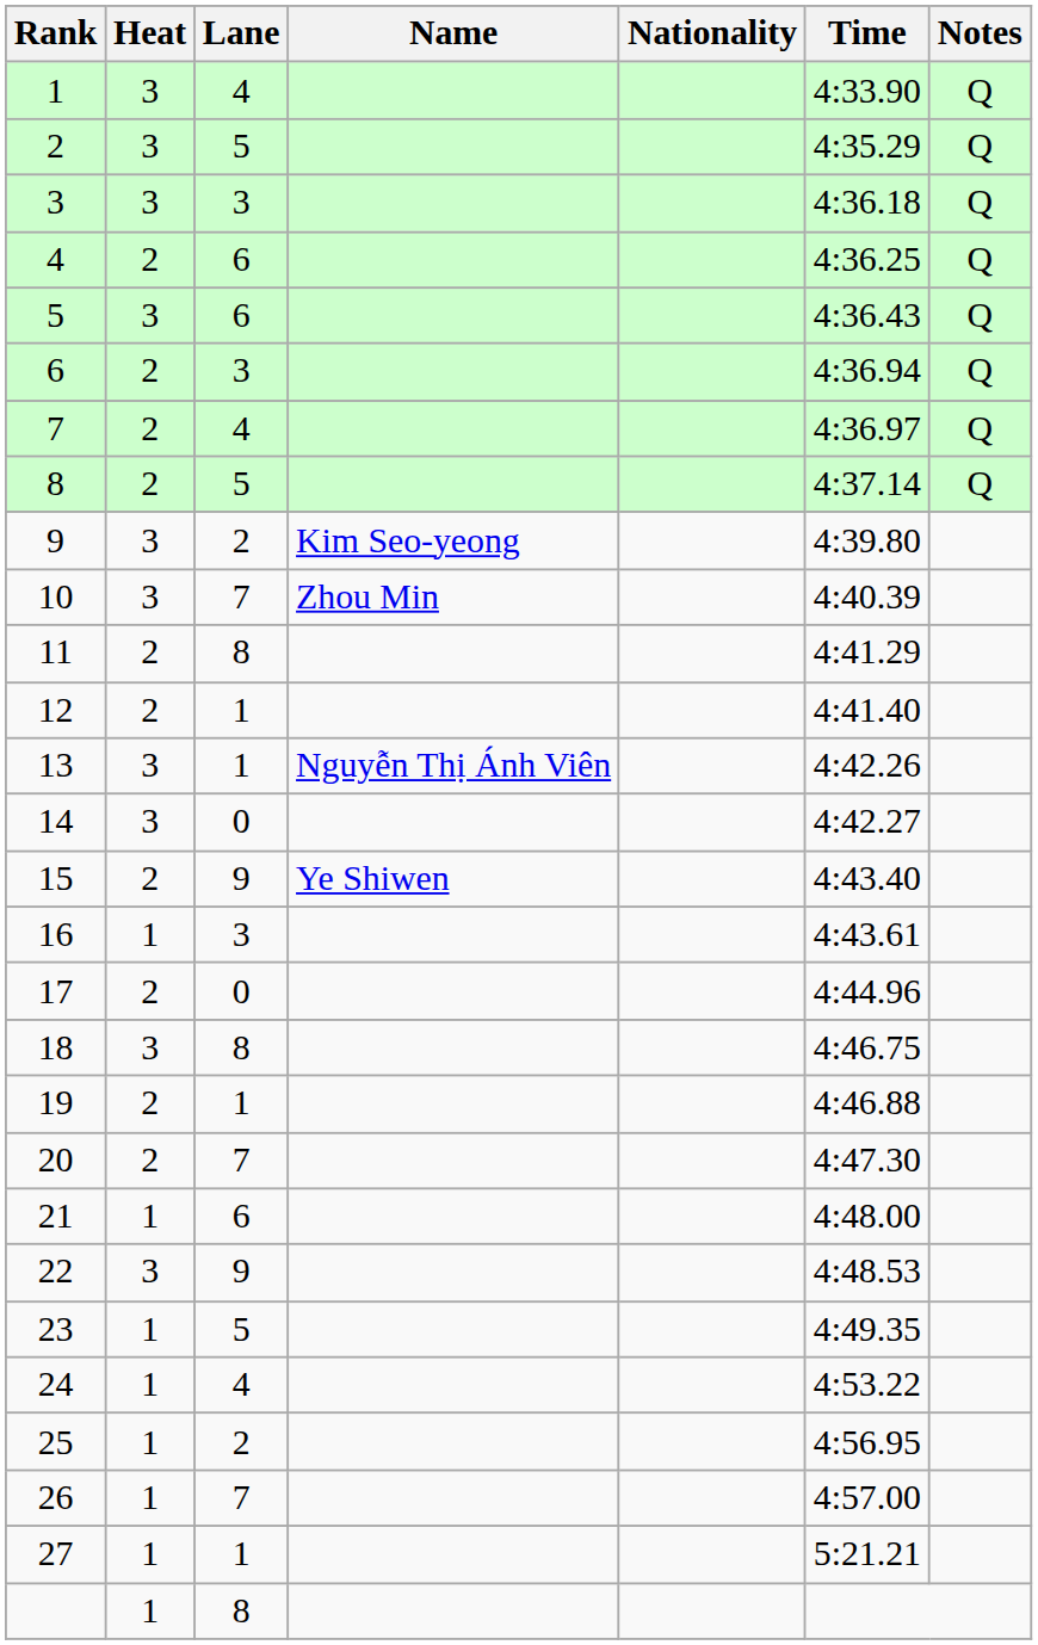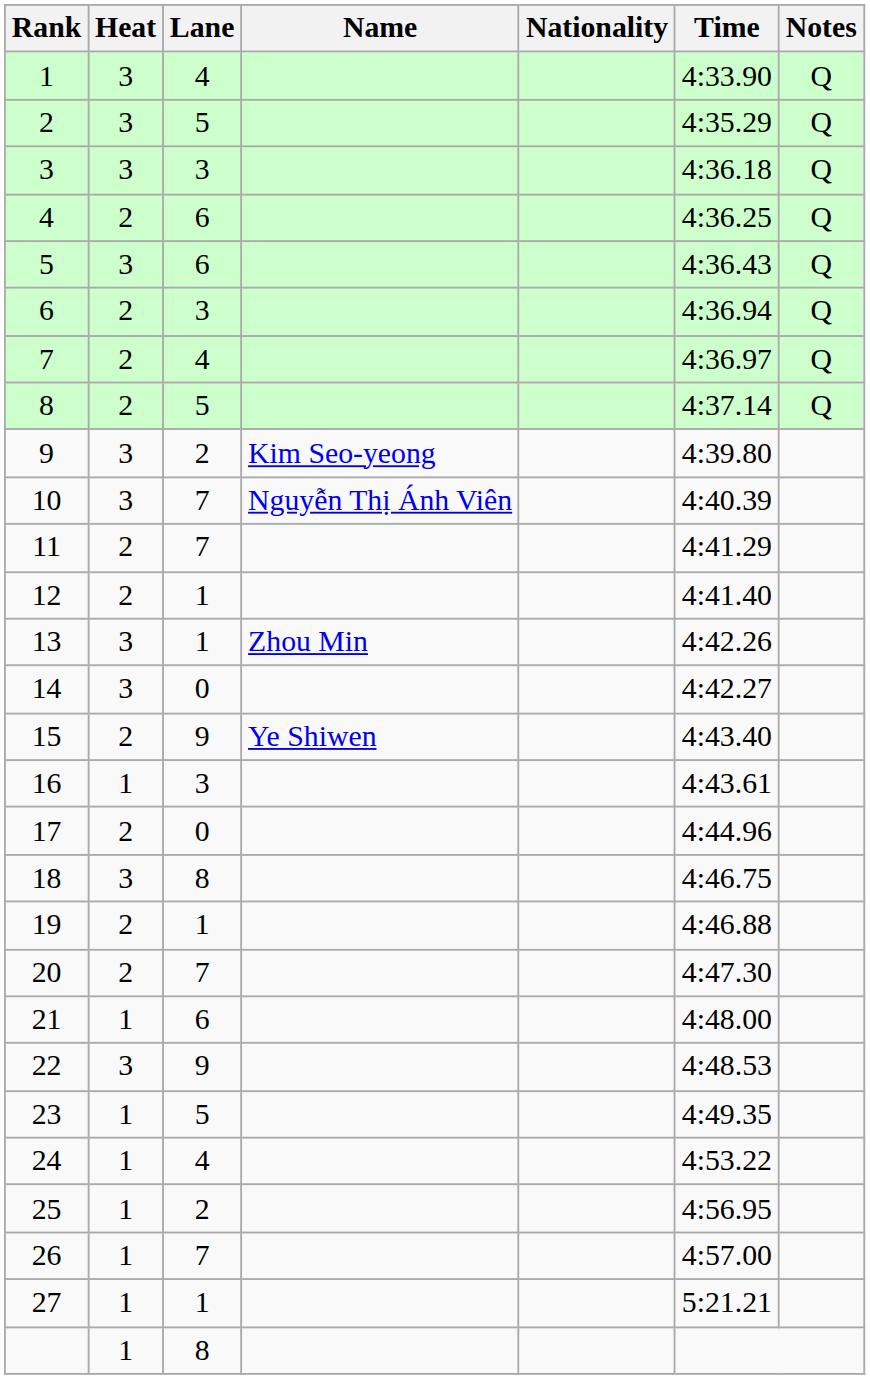 <table class="wikitable sortable" style="text-align:center">
 <tr>
 <th>Rank</th>
 <th>Heat</th>
 <th>Lane</th>
 <th>Name</th>
 <th>Nationality</th>
 <th>Time</th>
 <th>Notes</th>
 </tr>
 <tr bgcolor=ccffcc>
 <td>1</td>
 <td>3</td>
 <td>4</td>
 <td align=left></td>
 <td align=left></td>
 <td>4:33.90</td>
 <td>Q</td>
 </tr>
 <tr bgcolor=ccffcc>
 <td>2</td>
 <td>3</td>
 <td>5</td>
 <td align=left></td>
 <td align=left></td>
 <td>4:35.29</td>
 <td>Q</td>
 </tr>
 <tr bgcolor=ccffcc>
 <td>3</td>
 <td>3</td>
 <td>3</td>
 <td align=left></td>
 <td align=left></td>
 <td>4:36.18</td>
 <td>Q</td>
 </tr>
 <tr bgcolor=ccffcc>
 <td>4</td>
 <td>2</td>
 <td>6</td>
 <td align=left></td>
 <td align=left></td>
 <td>4:36.25</td>
 <td>Q</td>
 </tr>
 <tr bgcolor=ccffcc>
 <td>5</td>
 <td>3</td>
 <td>6</td>
 <td align=left></td>
 <td align=left></td>
 <td>4:36.43</td>
 <td>Q</td>
 </tr>
 <tr bgcolor=ccffcc>
 <td>6</td>
 <td>2</td>
 <td>3</td>
 <td align=left></td>
 <td align=left></td>
 <td>4:36.94</td>
 <td>Q</td>
 </tr>
 <tr bgcolor=ccffcc>
 <td>7</td>
 <td>2</td>
 <td>4</td>
 <td align=left></td>
 <td align=left></td>
 <td>4:36.97</td>
 <td>Q</td>
 </tr>
 <tr bgcolor=ccffcc>
 <td>8</td>
 <td>2</td>
 <td>5</td>
 <td align=left></td>
 <td align=left></td>
 <td>4:37.14</td>
 <td>Q</td>
 </tr>
 <tr>
 <td>9</td>
 <td>3</td>
 <td>2</td>
 <td align=left><a href='#'>Kim Seo-yeong</a></td>
 <td align=left></td>
 <td>4:39.80</td>
 <td></td>
 </tr>
 <tr>
 <td>10</td>
 <td>3</td>
 <td>7</td>
-<td align=left><a href='#'>Zhou Min</a></td>
+<td align=left><a href='#'>Nguyễn Thị Ánh Viên</a></td>
 <td align=left></td>
 <td>4:40.39</td>
 <td></td>
 </tr>
 <tr>
 <td>11</td>
 <td>2</td>
-<td>8</td>
+<td>7</td>
 <td align=left></td>
 <td align=left></td>
 <td>4:41.29</td>
 <td></td>
 </tr>
 <tr>
 <td>12</td>
 <td>2</td>
 <td>1</td>
 <td align=left></td>
 <td align=left></td>
 <td>4:41.40</td>
 <td></td>
 </tr>
 <tr>
 <td>13</td>
 <td>3</td>
 <td>1</td>
-<td align=left><a href='#'>Nguyễn Thị Ánh Viên</a></td>
+<td align=left><a href='#'>Zhou Min</a></td>
 <td align=left></td>
 <td>4:42.26</td>
 <td></td>
 </tr>
 <tr>
 <td>14</td>
 <td>3</td>
 <td>0</td>
 <td align=left></td>
 <td align=left></td>
 <td>4:42.27</td>
 <td></td>
 </tr>
 <tr>
 <td>15</td>
 <td>2</td>
 <td>9</td>
 <td align=left><a href='#'>Ye Shiwen</a></td>
 <td align=left></td>
 <td>4:43.40</td>
 <td></td>
 </tr>
 <tr>
 <td>16</td>
 <td>1</td>
 <td>3</td>
 <td align=left></td>
 <td align=left></td>
 <td>4:43.61</td>
 <td></td>
 </tr>
 <tr>
 <td>17</td>
 <td>2</td>
 <td>0</td>
 <td align=left></td>
 <td align=left></td>
 <td>4:44.96</td>
 <td></td>
 </tr>
 <tr>
 <td>18</td>
 <td>3</td>
 <td>8</td>
 <td align=left></td>
 <td align=left></td>
 <td>4:46.75</td>
 <td></td>
 </tr>
 <tr>
 <td>19</td>
 <td>2</td>
 <td>1</td>
 <td align=left></td>
 <td align=left></td>
 <td>4:46.88</td>
 <td></td>
 </tr>
 <tr>
 <td>20</td>
 <td>2</td>
 <td>7</td>
 <td align=left></td>
 <td align=left></td>
 <td>4:47.30</td>
 <td></td>
 </tr>
 <tr>
 <td>21</td>
 <td>1</td>
 <td>6</td>
 <td align=left></td>
 <td align=left></td>
 <td>4:48.00</td>
 <td></td>
 </tr>
 <tr>
 <td>22</td>
 <td>3</td>
 <td>9</td>
 <td align=left></td>
 <td align=left></td>
 <td>4:48.53</td>
 <td></td>
 </tr>
 <tr>
 <td>23</td>
 <td>1</td>
 <td>5</td>
 <td align=left></td>
 <td align=left></td>
 <td>4:49.35</td>
 <td></td>
 </tr>
 <tr>
 <td>24</td>
 <td>1</td>
 <td>4</td>
 <td align=left></td>
 <td align=left></td>
 <td>4:53.22</td>
 <td></td>
 </tr>
 <tr>
 <td>25</td>
 <td>1</td>
 <td>2</td>
 <td align=left></td>
 <td align=left></td>
 <td>4:56.95</td>
 <td></td>
 </tr>
 <tr>
 <td>26</td>
 <td>1</td>
 <td>7</td>
 <td align=left></td>
 <td align=left></td>
 <td>4:57.00</td>
 <td></td>
 </tr>
 <tr>
 <td>27</td>
 <td>1</td>
 <td>1</td>
 <td align=left></td>
 <td align=left></td>
 <td>5:21.21</td>
 <td></td>
 </tr>
 <tr>
 <td></td>
 <td>1</td>
 <td>8</td>
 <td align=left></td>
 <td align=left></td>
 <td colspan=2></td>
 </tr>
 </table>
